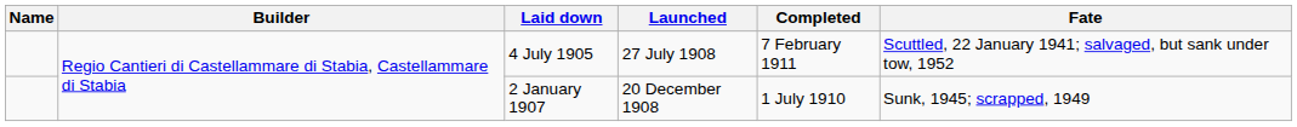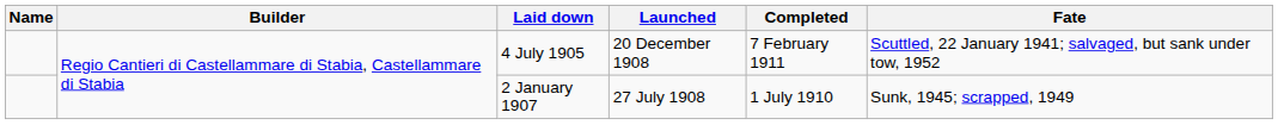 <table class="wikitable plainrowheaders">
 <tr>
 <th scope="col">Name</th>
 <th scope="col">Builder</th>
 <th scope="col"><a href='#'>Laid down</a></th>
 <th scope="col"><a href='#'>Launched</a></th>
 <th scope="col">Completed</th>
 <th scope="col">Fate</th>
 </tr>
 <tr>
 <td scope="row"></td>
 <td rowspan=2 valign=center><a href='#'>Regio Cantieri di Castellammare di Stabia</a>, <a href='#'>Castellammare di Stabia</a></td>
 <td>4 July 1905</td>
-<td>27 July 1908</td>
+<td>20 December 1908</td>
 <td>7 February 1911</td>
 <td><a href='#'>Scuttled</a>, 22 January 1941; <a href='#'>salvaged</a>, but sank under tow, 1952</td>
 </tr>
 <tr>
 <td scope="row"></td>
 <td>2 January 1907</td>
-<td>20 December 1908</td>
+<td>27 July 1908</td>
 <td>1 July 1910</td>
 <td>Sunk, 1945; <a href='#'>scrapped</a>, 1949</td>
 </tr>
 </table>
